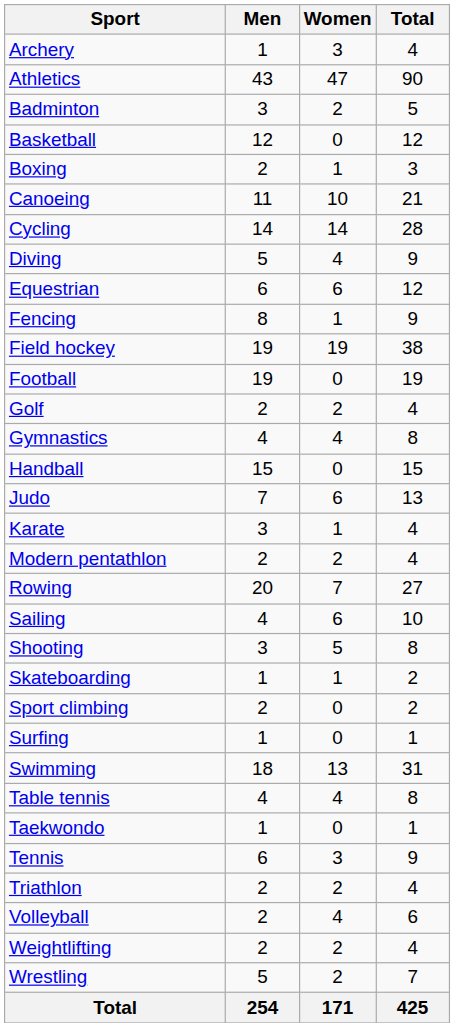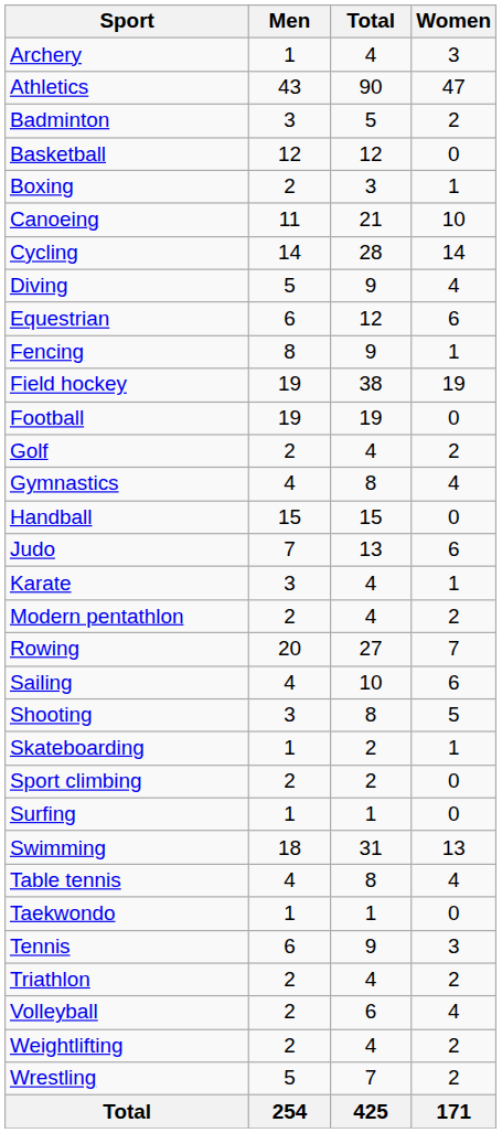 <table class="wikitable sortable" style="text-align:center">
 <tr>
 <th width=180>Sport</th>
 <th width=55>Men</th>
+<th width=55>Total</th>
 <th width=55>Women</th>
-<th width=55>Total</th>
 </tr>
 <tr>
 <td align=left><a href='#'>Archery</a></td>
 <td>1</td>
+<td>4</td>
 <td>3</td>
-<td>4</td>
 </tr>
 <tr>
 <td align=left><a href='#'>Athletics</a></td>
 <td>43</td>
+<td>90</td>
 <td>47</td>
-<td>90</td>
 </tr>
 <tr>
 <td align=left><a href='#'>Badminton</a></td>
 <td>3</td>
+<td>5</td>
 <td>2</td>
-<td>5</td>
 </tr>
 <tr>
 <td align=left><a href='#'>Basketball</a></td>
 <td>12</td>
+<td>12</td>
 <td>0</td>
-<td>12</td>
 </tr>
 <tr>
 <td align=left><a href='#'>Boxing</a></td>
 <td>2</td>
+<td>3</td>
 <td>1</td>
-<td>3</td>
 </tr>
 <tr>
 <td align=left><a href='#'>Canoeing</a></td>
 <td>11</td>
+<td>21</td>
 <td>10</td>
-<td>21</td>
 </tr>
 <tr>
 <td align=left><a href='#'>Cycling</a></td>
 <td>14</td>
+<td>28</td>
 <td>14</td>
-<td>28</td>
 </tr>
 <tr>
 <td align=left><a href='#'>Diving</a></td>
 <td>5</td>
+<td>9</td>
 <td>4</td>
-<td>9</td>
 </tr>
 <tr>
 <td align=left><a href='#'>Equestrian</a></td>
 <td>6</td>
+<td>12</td>
 <td>6</td>
-<td>12</td>
 </tr>
 <tr>
 <td align=left><a href='#'>Fencing</a></td>
 <td>8</td>
+<td>9</td>
 <td>1</td>
-<td>9</td>
 </tr>
 <tr>
 <td align=left><a href='#'>Field hockey</a></td>
 <td>19</td>
+<td>38</td>
 <td>19</td>
-<td>38</td>
 </tr>
 <tr>
 <td align=left><a href='#'>Football</a></td>
 <td>19</td>
+<td>19</td>
 <td>0</td>
-<td>19</td>
 </tr>
 <tr>
 <td align=left><a href='#'>Golf</a></td>
 <td>2</td>
+<td>4</td>
 <td>2</td>
-<td>4</td>
 </tr>
 <tr>
 <td align=left><a href='#'>Gymnastics</a></td>
 <td>4</td>
+<td>8</td>
 <td>4</td>
-<td>8</td>
 </tr>
 <tr>
 <td align=left><a href='#'>Handball</a></td>
 <td>15</td>
+<td>15</td>
 <td>0</td>
-<td>15</td>
 </tr>
 <tr>
 <td align=left><a href='#'>Judo</a></td>
 <td>7</td>
+<td>13</td>
 <td>6</td>
-<td>13</td>
 </tr>
 <tr>
 <td align=left><a href='#'>Karate</a></td>
 <td>3</td>
+<td>4</td>
 <td>1</td>
-<td>4</td>
 </tr>
 <tr>
 <td align=left><a href='#'>Modern pentathlon</a></td>
 <td>2</td>
+<td>4</td>
 <td>2</td>
-<td>4</td>
 </tr>
 <tr>
 <td align=left><a href='#'>Rowing</a></td>
 <td>20</td>
+<td>27</td>
 <td>7</td>
-<td>27</td>
 </tr>
 <tr>
 <td align=left><a href='#'>Sailing</a></td>
 <td>4</td>
+<td>10</td>
 <td>6</td>
-<td>10</td>
 </tr>
 <tr>
 <td align=left><a href='#'>Shooting</a></td>
 <td>3</td>
+<td>8</td>
 <td>5</td>
-<td>8</td>
 </tr>
 <tr>
 <td align=left><a href='#'>Skateboarding</a></td>
 <td>1</td>
+<td>2</td>
 <td>1</td>
-<td>2</td>
 </tr>
 <tr>
 <td align=left><a href='#'>Sport climbing</a></td>
 <td>2</td>
+<td>2</td>
 <td>0</td>
-<td>2</td>
 </tr>
 <tr>
 <td align=left><a href='#'>Surfing</a></td>
 <td>1</td>
+<td>1</td>
 <td>0</td>
-<td>1</td>
 </tr>
 <tr>
 <td align=left><a href='#'>Swimming</a></td>
 <td>18</td>
+<td>31</td>
 <td>13</td>
-<td>31</td>
 </tr>
 <tr>
 <td align=left><a href='#'>Table tennis</a></td>
 <td>4</td>
+<td>8</td>
 <td>4</td>
-<td>8</td>
 </tr>
 <tr>
 <td align=left><a href='#'>Taekwondo</a></td>
 <td>1</td>
+<td>1</td>
 <td>0</td>
-<td>1</td>
 </tr>
 <tr>
 <td align=left><a href='#'>Tennis</a></td>
 <td>6</td>
+<td>9</td>
 <td>3</td>
-<td>9</td>
 </tr>
 <tr>
 <td align=left><a href='#'>Triathlon</a></td>
 <td>2</td>
+<td>4</td>
 <td>2</td>
-<td>4</td>
 </tr>
 <tr>
 <td align=left><a href='#'>Volleyball</a></td>
 <td>2</td>
+<td>6</td>
 <td>4</td>
-<td>6</td>
 </tr>
 <tr>
 <td align=left><a href='#'>Weightlifting</a></td>
 <td>2</td>
+<td>4</td>
 <td>2</td>
-<td>4</td>
 </tr>
 <tr>
 <td align=left><a href='#'>Wrestling</a></td>
 <td>5</td>
+<td>7</td>
 <td>2</td>
-<td>7</td>
 </tr>
 <tr>
 <th>Total</th>
 <th>254</th>
+<th>425</th>
 <th>171</th>
-<th>425</th>
 </tr>
 </table>
